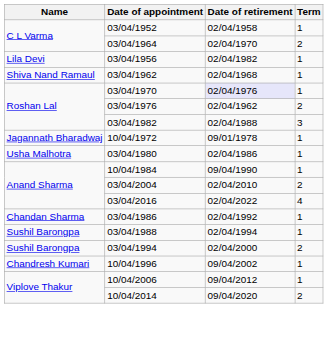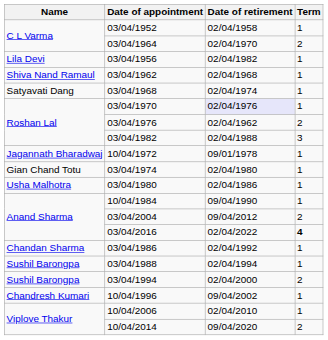 <table class="wikitable sortable">
 <tr>
 <th>Name</th>
 <th>Date of appointment</th>
 <th>Date of retirement</th>
 <th>Term</th>
 </tr>
 <tr>
 <td rowspan="2"><a href='#'>C L Varma</a></td>
 <td>03/04/1952</td>
 <td>02/04/1958</td>
 <td>1</td>
 </tr>
 <tr>
 <td>03/04/1964</td>
 <td>02/04/1970</td>
 <td>2</td>
 </tr>
 <tr>
 <td><a href='#'>Lila Devi</a></td>
 <td>03/04/1956</td>
 <td>02/04/1982</td>
 <td>1</td>
 </tr>
 <tr>
 <td><a href='#'>Shiva Nand Ramaul</a></td>
 <td>03/04/1962</td>
 <td>02/04/1968</td>
 <td>1</td>
 </tr>
 <tr>
+<td>Satyavati Dang</td>
+<td>03/04/1968</td>
+<td>02/04/1974</td>
+<td>1</td>
+</tr>
+<tr>
 <td rowspan="3"><a href='#'>Roshan Lal</a></td>
 <td>03/04/1970</td>
 <td style="background: lavender;">02/04/1976</td>
 <td>1</td>
 </tr>
 <tr>
 <td>03/04/1976</td>
 <td>02/04/1962</td>
 <td>2</td>
 </tr>
 <tr>
 <td>03/04/1982</td>
 <td>02/04/1988</td>
 <td>3</td>
 </tr>
 <tr>
 <td><a href='#'>Jagannath Bharadwaj</a></td>
 <td>10/04/1972</td>
 <td>09/01/1978</td>
 <td>1</td>
 </tr>
 <tr>
+<td>Gian Chand Totu</td>
+<td>03/04/1974</td>
+<td>02/04/1980</td>
+<td>1</td>
+</tr>
+<tr>
 <td><a href='#'>Usha Malhotra</a></td>
 <td>03/04/1980</td>
 <td>02/04/1986</td>
 <td>1</td>
 </tr>
 <tr>
 <td rowspan="3"><a href='#'>Anand Sharma</a></td>
 <td>10/04/1984</td>
 <td>09/04/1990</td>
 <td>1</td>
 </tr>
 <tr>
 <td>03/04/2004</td>
-<td>02/04/2010</td>
+<td>09/04/2012</td>
 <td>2</td>
 </tr>
 <tr>
 <td>03/04/2016</td>
 <td>02/04/2022</td>
-<td>4</td>
+<td><strong>4</strong></td>
 </tr>
 <tr>
 <td><a href='#'>Chandan Sharma</a></td>
 <td>03/04/1986</td>
 <td>02/04/1992</td>
 <td>1</td>
 </tr>
 <tr>
 <td><a href='#'>Sushil Barongpa</a></td>
 <td>03/04/1988</td>
 <td>02/04/1994</td>
 <td>1</td>
 </tr>
 <tr>
 <td><a href='#'>Sushil Barongpa</a></td>
 <td>03/04/1994</td>
 <td>02/04/2000</td>
 <td>2</td>
 </tr>
 <tr>
 <td><a href='#'>Chandresh Kumari</a></td>
 <td>10/04/1996</td>
 <td>09/04/2002</td>
 <td>1</td>
 </tr>
 <tr>
 <td rowspan="2"><a href='#'>Viplove Thakur</a></td>
 <td>10/04/2006</td>
-<td>09/04/2012</td>
+<td>02/04/2010</td>
 <td>1</td>
 </tr>
 <tr>
 <td>10/04/2014</td>
 <td>09/04/2020</td>
 <td>2</td>
 </tr>
 </table>
